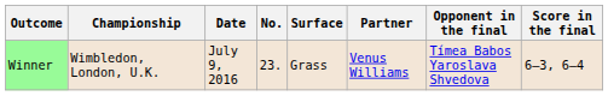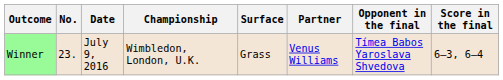 <table class="sortable wikitable" style=font-size:97%>
 <tr>
 <th width=75>Outcome</th>
+<th width=35>No.</th>
+<th width=110>Date</th>
 <th width=305>Championship</th>
-<th width=110>Date</th>
-<th width=35>No.</th>
 <th width=60>Surface</th>
 <th width=135>Partner</th>
 <th width=180>Opponent in the final</th>
 <th width=230>Score in the final</th>
 </tr>
 <tr bgcolor=f3e6d7>
 <td bgcolor=98FB98>Winner</td>
+<td>23.</td>
+<td>July 9, 2016</td>
 <td>Wimbledon, London, U.K. </td>
-<td>July 9, 2016</td>
-<td>23.</td>
 <td>Grass</td>
 <td> <a href='#'>Venus Williams</a></td>
 <td> <a href='#'>Tímea Babos</a> <br>  <a href='#'>Yaroslava Shvedova</a></td>
 <td>6–3, 6–4</td>
 </tr>
 </table>
